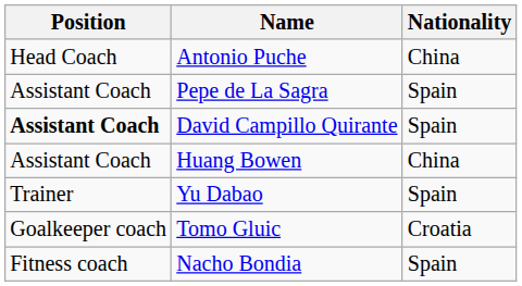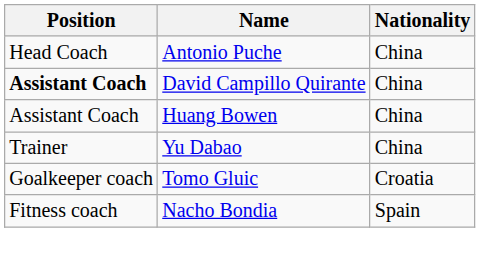 <table class="wikitable">
 <tr>
 <th>Position</th>
 <th>Name</th>
 <th>Nationality</th>
 </tr>
 <tr>
 <td>Head Coach</td>
 <td><a href='#'>Antonio Puche</a></td>
 <td> China</td>
 </tr>
 <tr>
-<td>Assistant Coach</td>
-<td><a href='#'>Pepe de La Sagra</a></td>
-<td> Spain</td>
-</tr>
-<tr>
 <td><strong>Assistant Coach</strong></td>
 <td><a href='#'>David Campillo Quirante</a></td>
-<td> Spain</td>
+<td> China</td>
 </tr>
 <tr>
 <td>Assistant Coach</td>
 <td><a href='#'>Huang Bowen</a></td>
 <td> China</td>
 </tr>
 <tr>
 <td>Trainer</td>
 <td><a href='#'>Yu Dabao</a></td>
-<td> Spain</td>
+<td> China</td>
 </tr>
 <tr>
 <td>Goalkeeper coach</td>
 <td><a href='#'>Tomo Gluic</a></td>
 <td> Croatia</td>
 </tr>
 <tr>
 <td>Fitness coach</td>
 <td><a href='#'>Nacho Bondia</a></td>
 <td> Spain</td>
 </tr>
 </table>
